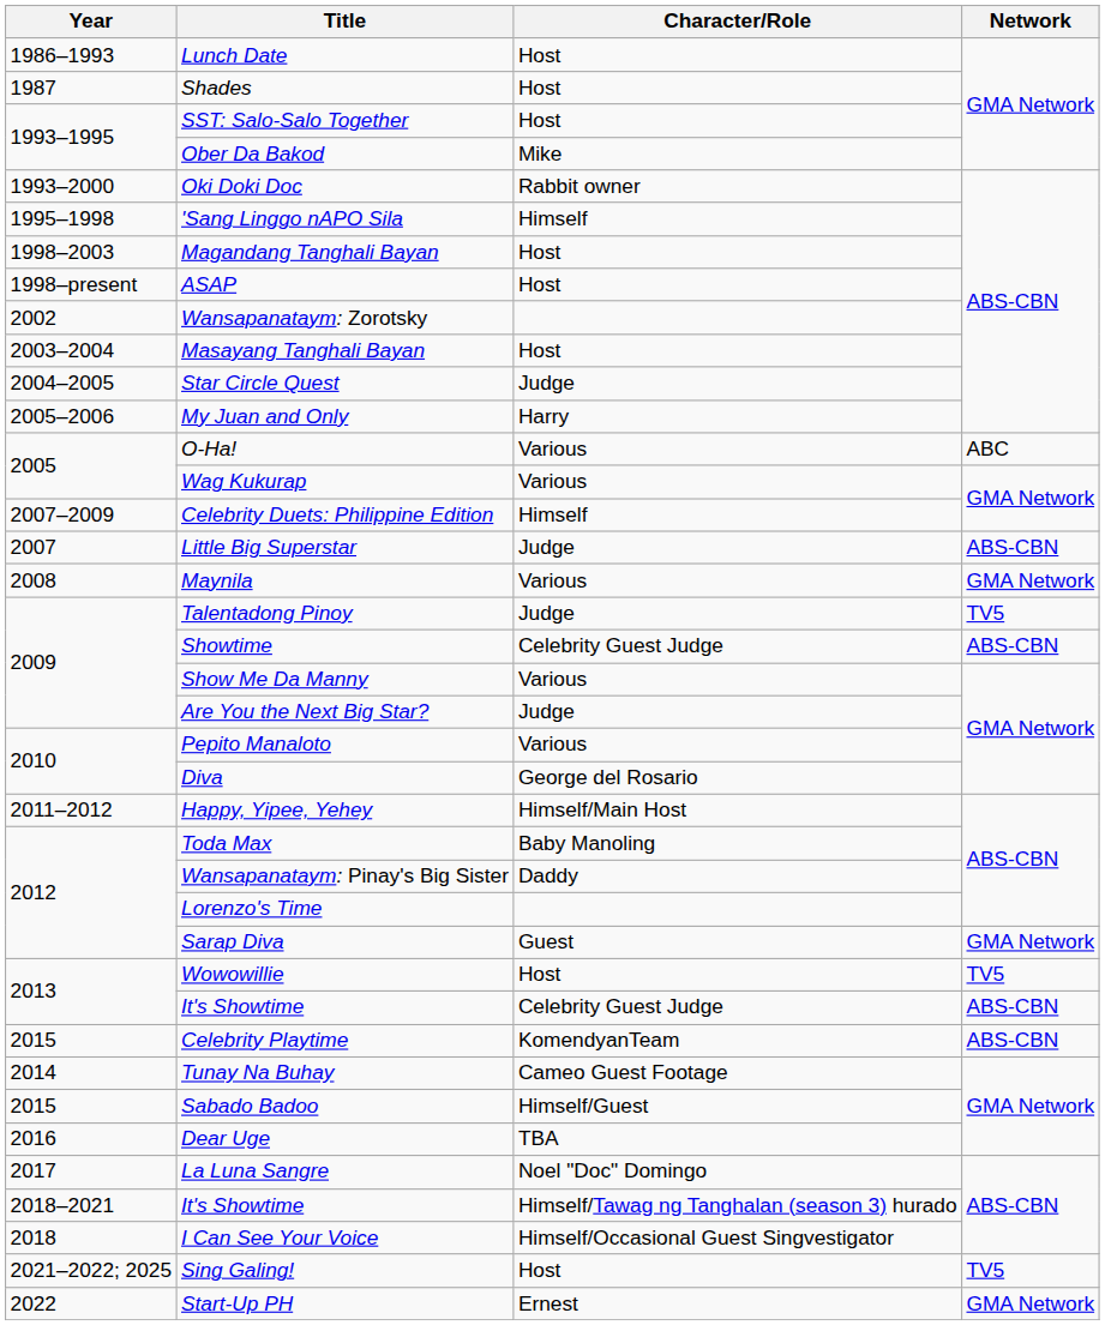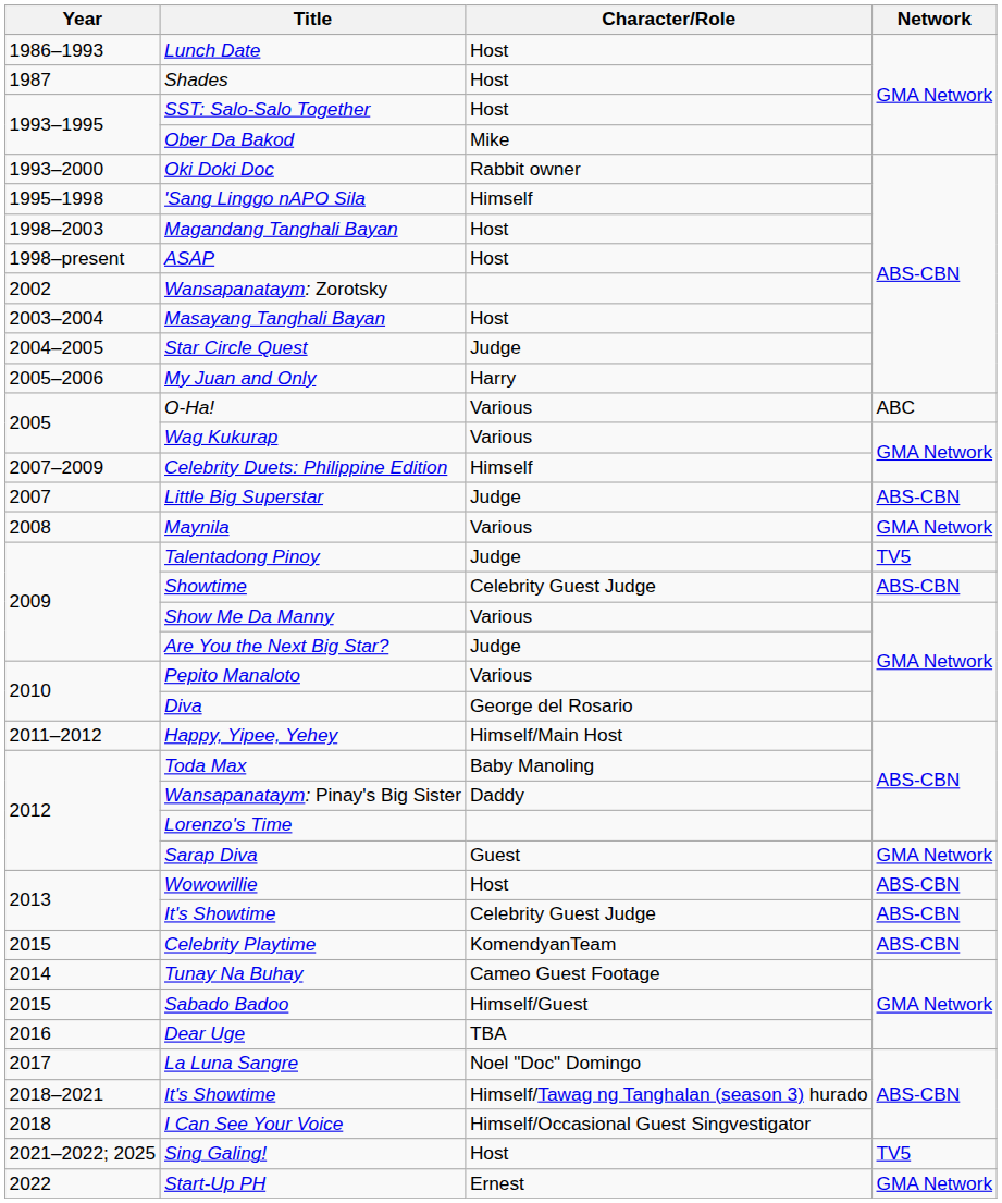 <table class="wikitable sortable">
 <tr>
 <th>Year</th>
 <th>Title</th>
 <th>Character/Role</th>
 <th>Network</th>
 </tr>
 <tr>
 <td>1986–1993</td>
 <td><em><a href='#'>Lunch Date</a></em></td>
 <td>Host</td>
 <td rowspan="4"><a href='#'>GMA Network</a></td>
 </tr>
 <tr>
 <td>1987</td>
 <td><em>Shades</em></td>
 <td>Host</td>
 </tr>
 <tr>
 <td rowspan="2">1993–1995</td>
 <td><em><a href='#'>SST: Salo-Salo Together</a></em></td>
 <td>Host</td>
 </tr>
 <tr>
 <td><em><a href='#'>Ober Da Bakod</a></em></td>
 <td>Mike</td>
 </tr>
 <tr>
 <td>1993–2000</td>
 <td><em><a href='#'>Oki Doki Doc</a></em></td>
 <td>Rabbit owner</td>
 <td rowspan=8><a href='#'>ABS-CBN</a></td>
 </tr>
 <tr>
 <td>1995–1998</td>
 <td><em><a href='#'>'Sang Linggo nAPO Sila</a></em></td>
 <td>Himself</td>
 </tr>
 <tr>
 <td>1998–2003</td>
 <td><em><a href='#'>Magandang Tanghali Bayan</a></em></td>
 <td>Host</td>
 </tr>
 <tr>
 <td>1998–present</td>
 <td><em><a href='#'>ASAP</a></em></td>
 <td>Host</td>
 </tr>
 <tr>
 <td>2002</td>
 <td><em><a href='#'>Wansapanataym</a>:</em> Zorotsky</td>
 <td></td>
 </tr>
 <tr>
 <td>2003–2004</td>
 <td><em><a href='#'>Masayang Tanghali Bayan</a></em></td>
 <td>Host</td>
 </tr>
 <tr>
 <td>2004–2005</td>
 <td><em><a href='#'>Star Circle Quest</a></em></td>
 <td>Judge</td>
 </tr>
 <tr>
 <td>2005–2006</td>
 <td><em><a href='#'>My Juan and Only</a></em></td>
 <td>Harry</td>
 </tr>
 <tr>
 <td rowspan="2">2005</td>
 <td><em>O-Ha!</em></td>
 <td>Various</td>
 <td>ABC</td>
 </tr>
 <tr>
 <td><em><a href='#'>Wag Kukurap</a></em></td>
 <td>Various</td>
 <td rowspan="2"><a href='#'>GMA Network</a></td>
 </tr>
 <tr>
 <td>2007–2009</td>
 <td><em><a href='#'>Celebrity Duets: Philippine Edition</a></em></td>
 <td>Himself</td>
 </tr>
 <tr>
 <td>2007</td>
 <td><em><a href='#'>Little Big Superstar</a></em></td>
 <td>Judge</td>
 <td><a href='#'>ABS-CBN</a></td>
 </tr>
 <tr>
 <td>2008</td>
 <td><em><a href='#'>Maynila</a></em></td>
 <td>Various</td>
 <td><a href='#'>GMA Network</a></td>
 </tr>
 <tr>
 <td rowspan="4">2009</td>
 <td><em><a href='#'>Talentadong Pinoy</a></em></td>
 <td>Judge</td>
 <td><a href='#'>TV5</a></td>
 </tr>
 <tr>
 <td><em><a href='#'>Showtime</a></em></td>
 <td>Celebrity Guest Judge</td>
 <td><a href='#'>ABS-CBN</a></td>
 </tr>
 <tr>
 <td><em><a href='#'>Show Me Da Manny</a></em></td>
 <td>Various</td>
 <td rowspan="4"><a href='#'>GMA Network</a></td>
 </tr>
 <tr>
 <td><em><a href='#'>Are You the Next Big Star?</a></em></td>
 <td>Judge</td>
 </tr>
 <tr>
 <td rowspan="2">2010</td>
 <td><em><a href='#'>Pepito Manaloto</a></em></td>
 <td>Various</td>
 </tr>
 <tr>
 <td><em><a href='#'>Diva</a></em></td>
 <td>George del Rosario</td>
 </tr>
 <tr>
 <td>2011–2012</td>
 <td><em><a href='#'>Happy, Yipee, Yehey</a></em></td>
 <td>Himself/Main Host</td>
 <td rowspan="4"><a href='#'>ABS-CBN</a></td>
 </tr>
 <tr>
 <td rowspan="4">2012</td>
 <td><em><a href='#'>Toda Max</a></em></td>
 <td>Baby Manoling</td>
 </tr>
 <tr>
 <td><em><a href='#'>Wansapanataym</a>:</em> Pinay's Big Sister</td>
 <td>Daddy</td>
 </tr>
 <tr>
 <td><em><a href='#'>Lorenzo's Time</a></em></td>
 <td></td>
 </tr>
 <tr>
 <td><em><a href='#'>Sarap Diva</a></em></td>
 <td>Guest</td>
 <td><a href='#'>GMA Network</a></td>
 </tr>
 <tr>
 <td rowspan="2">2013</td>
 <td><em><a href='#'>Wowowillie</a></em></td>
 <td>Host</td>
-<td><a href='#'>TV5</a></td>
+<td><a href='#'>ABS-CBN</a></td>
 </tr>
 <tr>
 <td><em><a href='#'>It's Showtime</a></em></td>
 <td>Celebrity Guest Judge</td>
 <td><a href='#'>ABS-CBN</a></td>
 </tr>
 <tr>
 <td>2015</td>
 <td><em><a href='#'>Celebrity Playtime</a></em></td>
 <td>KomendyanTeam</td>
 <td><a href='#'>ABS-CBN</a></td>
 </tr>
 <tr>
 <td>2014</td>
 <td><em><a href='#'>Tunay Na Buhay</a></em></td>
 <td>Cameo Guest Footage</td>
 <td rowspan="3"><a href='#'>GMA Network</a></td>
 </tr>
 <tr>
 <td>2015</td>
 <td><em><a href='#'>Sabado Badoo</a></em></td>
 <td>Himself/Guest</td>
 </tr>
 <tr>
 <td>2016</td>
 <td><em><a href='#'>Dear Uge</a></em></td>
 <td>TBA</td>
 </tr>
 <tr>
 <td>2017</td>
 <td><em><a href='#'>La Luna Sangre</a></em></td>
 <td>Noel "Doc" Domingo</td>
 <td rowspan="3"><a href='#'>ABS-CBN</a></td>
 </tr>
 <tr>
 <td>2018–2021</td>
 <td><em><a href='#'>It's Showtime</a></em></td>
 <td>Himself/<a href='#'>Tawag ng Tanghalan (season 3)</a> hurado</td>
 </tr>
 <tr>
 <td>2018</td>
 <td><em><a href='#'>I Can See Your Voice</a></em></td>
 <td>Himself/Occasional Guest Singvestigator</td>
 </tr>
 <tr>
 <td>2021–2022; 2025</td>
 <td><em><a href='#'>Sing Galing!</a></em></td>
 <td>Host</td>
 <td><a href='#'>TV5</a></td>
 </tr>
 <tr>
 <td>2022</td>
 <td><em><a href='#'>Start-Up PH</a></em></td>
 <td>Ernest</td>
 <td rowspan="3"><a href='#'>GMA Network</a></td>
 </tr>
 </table>
